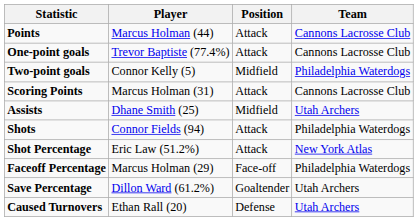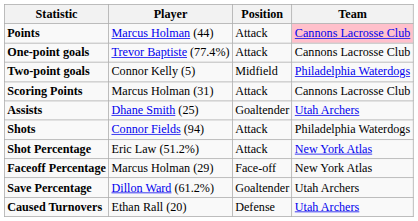 <table class="wikitable">
 <tr>
 <th>Statistic</th>
 <th>Player</th>
 <th>Position</th>
 <th>Team</th>
 </tr>
 <tr>
 <td><strong>Points</strong></td>
 <td><a href='#'>Marcus Holman</a> (44)</td>
 <td>Attack</td>
-<td><a href='#'>Cannons Lacrosse Club</a></td>
+<td style="background: pink;"><a href='#'>Cannons Lacrosse Club</a></td>
 </tr>
 <tr>
 <td><strong>One-point goals</strong></td>
 <td><a href='#'>Trevor Baptiste</a> (77.4%)</td>
 <td>Attack</td>
 <td>Cannons Lacrosse Club</td>
 </tr>
 <tr>
 <td><strong>Two-point goals</strong></td>
 <td>Connor Kelly (5)</td>
 <td>Midfield</td>
 <td><a href='#'>Philadelphia Waterdogs</a></td>
 </tr>
 <tr>
 <td><strong>Scoring Points</strong></td>
 <td>Marcus Holman (31)</td>
 <td>Attack</td>
 <td>Cannons Lacrosse Club</td>
 </tr>
 <tr>
 <td><strong>Assists</strong></td>
 <td><a href='#'>Dhane Smith</a> (25)</td>
-<td>Midfield</td>
+<td>Goaltender</td>
 <td><a href='#'>Utah Archers</a></td>
 </tr>
 <tr>
 <td><strong>Shots</strong></td>
 <td><a href='#'>Connor Fields</a> (94)</td>
 <td>Attack</td>
 <td>Philadelphia Waterdogs</td>
 </tr>
 <tr>
 <td><strong>Shot Percentage</strong></td>
 <td>Eric Law (51.2%)</td>
 <td>Attack</td>
 <td><a href='#'>New York Atlas</a></td>
 </tr>
 <tr>
 <td><strong>Faceoff Percentage</strong></td>
 <td>Marcus Holman (29)</td>
 <td>Face-off</td>
-<td>Philadelphia Waterdogs</td>
+<td>New York Atlas</td>
 </tr>
 <tr>
 <td><strong>Save Percentage</strong></td>
 <td><a href='#'>Dillon Ward</a> (61.2%)</td>
 <td>Goaltender</td>
 <td>Utah Archers</td>
 </tr>
 <tr>
 <td><strong>Caused Turnovers</strong></td>
 <td>Ethan Rall (20)</td>
 <td>Defense</td>
 <td><a href='#'>Utah Archers</a></td>
 </tr>
 </table>
